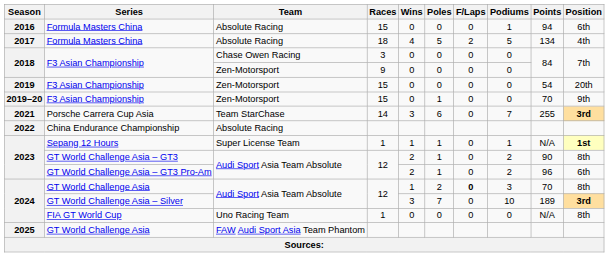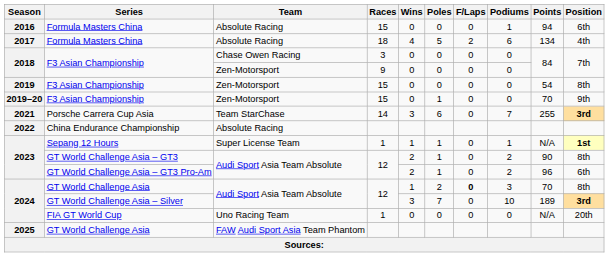 <table class="wikitable" style="font-size: 90%; text-align:center">
 <tr>
 <th>Season</th>
 <th>Series</th>
 <th>Team</th>
 <th>Races</th>
 <th>Wins</th>
 <th>Poles</th>
 <th>F/Laps</th>
 <th>Podiums</th>
 <th>Points</th>
 <th>Position</th>
 </tr>
 <tr>
 <th>2016</th>
 <td align=left><a href='#'>Formula Masters China</a></td>
 <td align=left>Absolute Racing</td>
 <td>15</td>
 <td>0</td>
 <td>0</td>
 <td>0</td>
 <td>1</td>
 <td>94</td>
 <td>6th</td>
 </tr>
 <tr>
 <th>2017</th>
 <td align=left><a href='#'>Formula Masters China</a></td>
 <td align=left>Absolute Racing</td>
 <td>18</td>
 <td>4</td>
 <td>5</td>
 <td>2</td>
-<td>5</td>
+<td>6</td>
 <td>134</td>
 <td>4th</td>
 </tr>
 <tr>
 <th rowspan="2">2018</th>
 <td align=left rowspan="2"><a href='#'>F3 Asian Championship</a></td>
 <td align=left>Chase Owen Racing</td>
 <td>3</td>
 <td>0</td>
 <td>0</td>
 <td>0</td>
 <td>0</td>
 <td rowspan="2">84</td>
 <td rowspan="2">7th</td>
 </tr>
 <tr>
 <td align=left>Zen-Motorsport</td>
 <td>9</td>
 <td>0</td>
 <td>0</td>
 <td>0</td>
 <td>0</td>
 </tr>
 <tr>
 <th>2019</th>
 <td align=left><a href='#'>F3 Asian Championship</a></td>
 <td align=left>Zen-Motorsport</td>
 <td>15</td>
 <td>0</td>
 <td>0</td>
 <td>0</td>
 <td>0</td>
 <td>54</td>
-<td>20th</td>
+<td>8th</td>
 </tr>
 <tr>
 <th>2019–20</th>
 <td align=left><a href='#'>F3 Asian Championship</a></td>
 <td align=left>Zen-Motorsport</td>
 <td>15</td>
 <td>0</td>
 <td>1</td>
 <td>0</td>
 <td>0</td>
 <td>70</td>
 <td>9th</td>
 </tr>
 <tr>
 <th>2021</th>
 <td align=left>Porsche Carrera Cup Asia</td>
 <td align=left>Team StarChase</td>
 <td>14</td>
 <td>3</td>
 <td>6</td>
 <td>0</td>
 <td>7</td>
 <td>255</td>
 <td style="background:#ffdf9f"><strong>3rd</strong></td>
 </tr>
 <tr>
 <th>2022</th>
 <td align=left>China Endurance Championship</td>
 <td align=left>Absolute Racing</td>
 <td></td>
 <td></td>
 <td></td>
 <td></td>
 <td></td>
 <td></td>
 <td></td>
 </tr>
 <tr>
 <th rowspan="3">2023</th>
 <td align=left><a href='#'>Sepang 12 Hours</a></td>
 <td align=left>Super License Team</td>
 <td>1</td>
 <td>1</td>
 <td>1</td>
 <td>0</td>
 <td>1</td>
 <td>N/A</td>
 <td style="background:#FFFFBF"><strong>1st</strong></td>
 </tr>
 <tr>
 <td align=left><a href='#'>GT World Challenge Asia – GT3</a></td>
 <td align=left rowspan="2"><a href='#'>Audi Sport</a> Asia Team Absolute</td>
 <td rowspan="2">12</td>
 <td>2</td>
 <td>1</td>
 <td>0</td>
 <td>2</td>
 <td>90</td>
 <td>8th</td>
 </tr>
 <tr>
 <td align=left><a href='#'>GT World Challenge Asia – GT3 Pro-Am</a></td>
 <td>2</td>
 <td>1</td>
 <td>0</td>
 <td>2</td>
 <td>96</td>
 <td>6th</td>
 </tr>
 <tr>
 <th rowspan="3">2024</th>
 <td align=left><a href='#'>GT World Challenge Asia</a></td>
 <td align=left rowspan="2"><a href='#'>Audi Sport</a> Asia Team Absolute</td>
 <td rowspan="2">12</td>
 <td>1</td>
 <td>2</td>
 <td><strong>0</strong></td>
 <td>3</td>
 <td>70</td>
 <td>8th</td>
 </tr>
 <tr>
 <td align=left><a href='#'>GT World Challenge Asia – Silver</a></td>
 <td>3</td>
 <td>7</td>
 <td>0</td>
 <td>10</td>
 <td>189</td>
 <td style="background:#ffdf9f"><strong>3rd</strong></td>
 </tr>
 <tr>
 <td align=left><a href='#'>FIA GT World Cup</a></td>
 <td align=left>Uno Racing Team</td>
 <td>1</td>
 <td>0</td>
 <td>0</td>
 <td>0</td>
 <td>0</td>
 <td>N/A</td>
-<td>8th</td>
+<td>20th</td>
 </tr>
 <tr>
 <th>2025</th>
 <td align=left><a href='#'>GT World Challenge Asia</a></td>
 <td align=left><a href='#'>FAW</a> <a href='#'>Audi Sport Asia</a> Team Phantom</td>
 <td></td>
 <td></td>
 <td></td>
 <td></td>
 <td></td>
 <td></td>
 <td></td>
 </tr>
 <tr>
 <th colspan="10">Sources:</th>
 </tr>
 </table>
